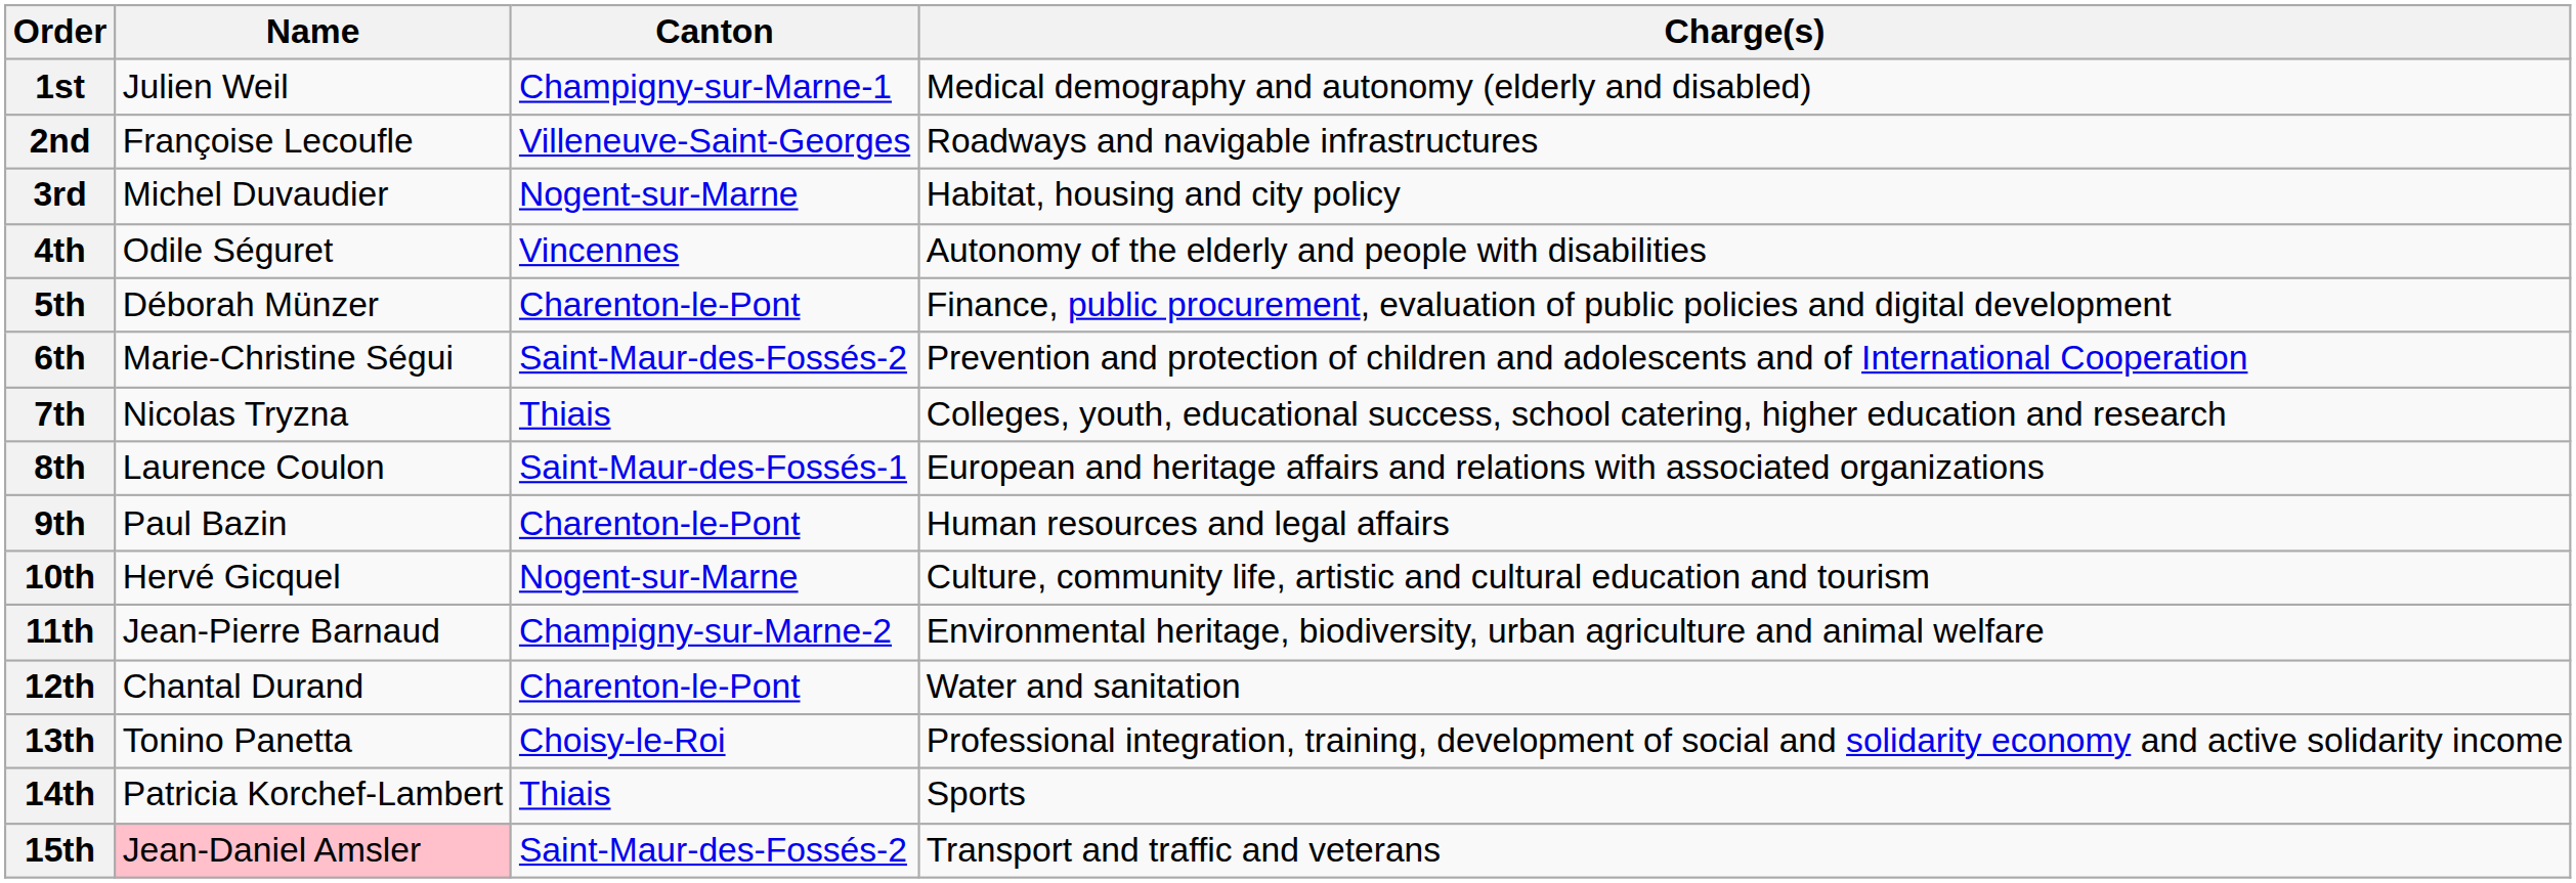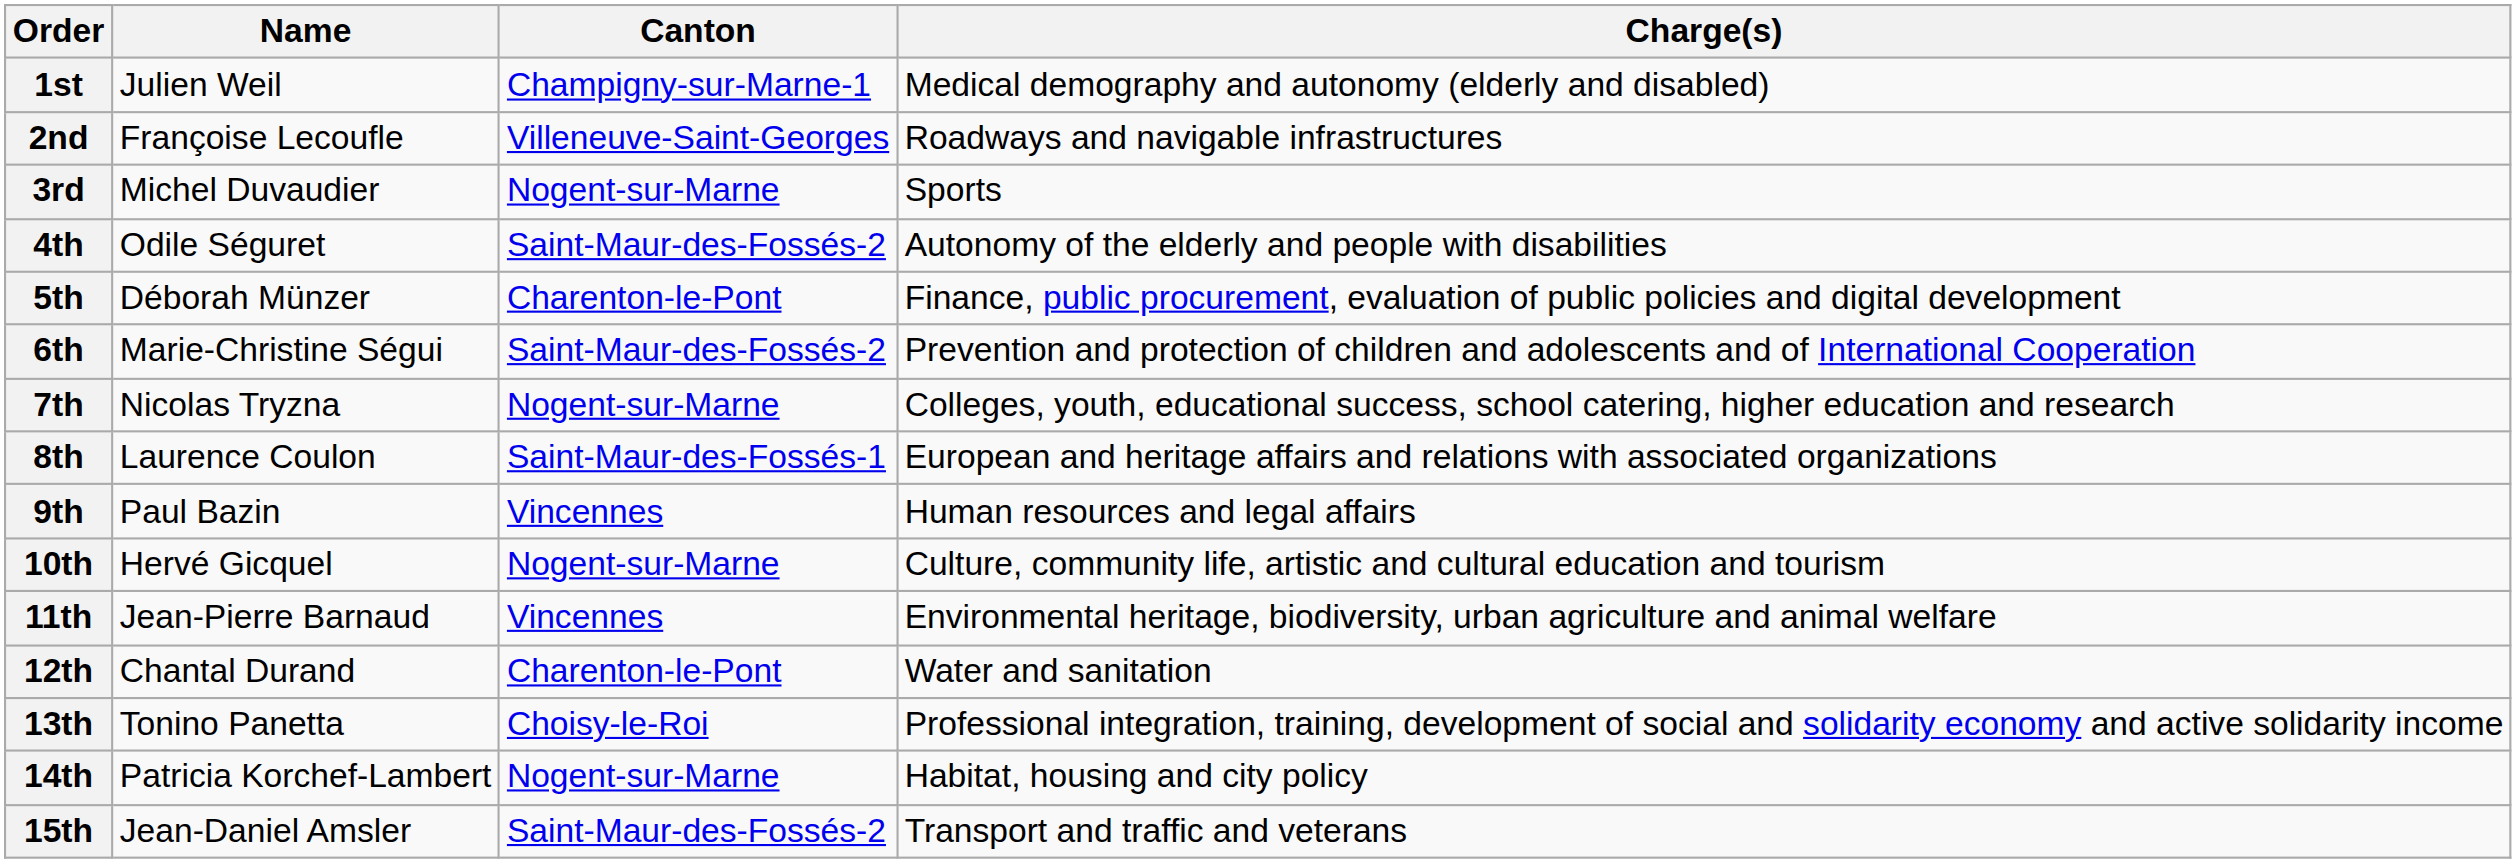 <table class="wikitable">
 <tr>
 <th>Order</th>
 <th>Name</th>
 <th>Canton</th>
 <th>Charge(s)</th>
 </tr>
 <tr>
 <th>1st</th>
 <td>Julien Weil</td>
 <td><a href='#'>Champigny-sur-Marne-1</a></td>
 <td>Medical demography and autonomy (elderly and disabled)</td>
 </tr>
 <tr>
 <th>2nd</th>
 <td>Françoise Lecoufle</td>
 <td><a href='#'>Villeneuve-Saint-Georges</a></td>
 <td>Roadways and navigable infrastructures</td>
 </tr>
 <tr>
 <th>3rd</th>
 <td>Michel Duvaudier</td>
 <td><a href='#'>Nogent-sur-Marne</a></td>
-<td>Habitat, housing and city policy</td>
+<td>Sports</td>
 </tr>
 <tr>
 <th>4th</th>
 <td>Odile Séguret</td>
-<td><a href='#'>Vincennes</a></td>
+<td><a href='#'>Saint-Maur-des-Fossés-2</a></td>
 <td>Autonomy of the elderly and people with disabilities</td>
 </tr>
 <tr>
 <th>5th</th>
 <td>Déborah Münzer</td>
 <td><a href='#'>Charenton-le-Pont</a></td>
 <td>Finance, <a href='#'>public procurement</a>, evaluation of public policies and digital development</td>
 </tr>
 <tr>
 <th>6th</th>
 <td>Marie-Christine Ségui</td>
 <td><a href='#'>Saint-Maur-des-Fossés-2</a></td>
 <td>Prevention and protection of children and adolescents and of <a href='#'>International Cooperation</a></td>
 </tr>
 <tr>
 <th>7th</th>
 <td>Nicolas Tryzna</td>
-<td><a href='#'>Thiais</a></td>
+<td><a href='#'>Nogent-sur-Marne</a></td>
 <td>Colleges, youth, educational success, school catering, higher education and research</td>
 </tr>
 <tr>
 <th>8th</th>
 <td>Laurence Coulon</td>
 <td><a href='#'>Saint-Maur-des-Fossés-1</a></td>
 <td>European and heritage affairs and relations with associated organizations</td>
 </tr>
 <tr>
 <th>9th</th>
 <td>Paul Bazin</td>
-<td><a href='#'>Charenton-le-Pont</a></td>
+<td><a href='#'>Vincennes</a></td>
 <td>Human resources and legal affairs</td>
 </tr>
 <tr>
 <th>10th</th>
 <td>Hervé Gicquel</td>
 <td><a href='#'>Nogent-sur-Marne</a></td>
 <td>Culture, community life, artistic and cultural education and tourism</td>
 </tr>
 <tr>
 <th>11th</th>
 <td>Jean-Pierre Barnaud</td>
-<td><a href='#'>Champigny-sur-Marne-2</a></td>
+<td><a href='#'>Vincennes</a></td>
 <td>Environmental heritage, biodiversity, urban agriculture and animal welfare</td>
 </tr>
 <tr>
 <th>12th</th>
 <td>Chantal Durand</td>
 <td><a href='#'>Charenton-le-Pont</a></td>
 <td>Water and sanitation</td>
 </tr>
 <tr>
 <th>13th</th>
 <td>Tonino Panetta</td>
 <td><a href='#'>Choisy-le-Roi</a></td>
 <td>Professional integration, training, development of social and <a href='#'>solidarity economy</a> and active solidarity income</td>
 </tr>
 <tr>
 <th>14th</th>
 <td>Patricia Korchef-Lambert</td>
-<td><a href='#'>Thiais</a></td>
-<td>Sports</td>
+<td><a href='#'>Nogent-sur-Marne</a></td>
+<td>Habitat, housing and city policy</td>
 </tr>
 <tr>
 <th>15th</th>
-<td style="background: pink;">Jean-Daniel Amsler</td>
+<td>Jean-Daniel Amsler</td>
 <td><a href='#'>Saint-Maur-des-Fossés-2</a></td>
 <td>Transport and traffic and veterans</td>
 </tr>
 </table>
